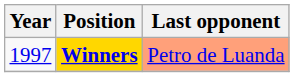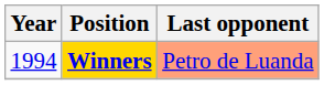 <table class="wikitable">
 <tr>
 <th>Year</th>
 <th>Position</th>
 <th>Last opponent</th>
 </tr>
 <tr>
-<td><a href='#'>1997</a></td>
+<td><a href='#'>1994</a></td>
 <td style="background:gold;"><a href='#'><strong>Winners</strong></a></td>
 <td style="background: lightsalmon;"> <a href='#'>Petro de Luanda</a></td>
 </tr>
 <tr>
 </tr>
 </table>
